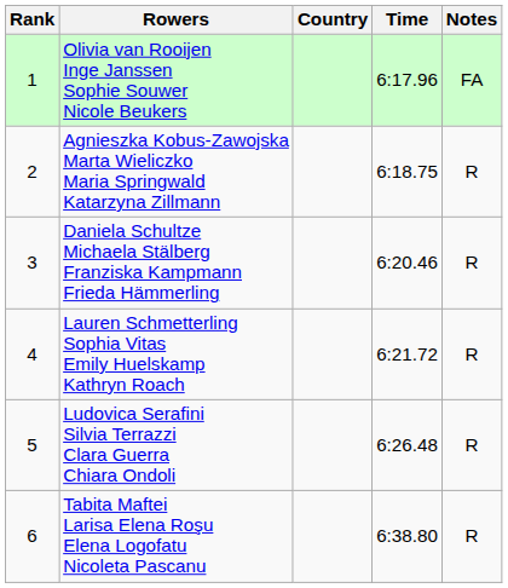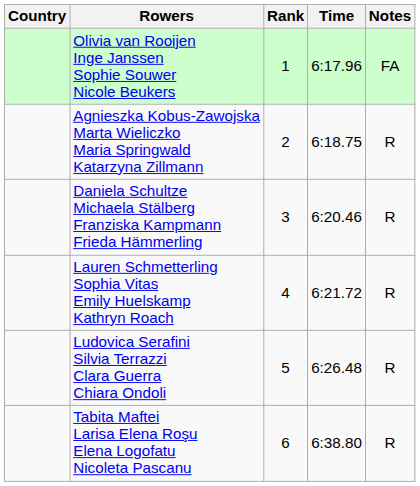 <table class="wikitable" style="text-align:center">
 <tr>
+<th>Country</th>
+<th>Rowers</th>
 <th>Rank</th>
-<th>Rowers</th>
-<th>Country</th>
 <th>Time</th>
 <th>Notes</th>
 </tr>
 <tr bgcolor=ccffcc>
+<td align="left"></td>
+<td align="left"><a href='#'>Olivia van Rooijen</a><br><a href='#'>Inge Janssen</a><br><a href='#'>Sophie Souwer</a><br><a href='#'>Nicole Beukers</a></td>
 <td>1</td>
-<td align="left"><a href='#'>Olivia van Rooijen</a><br><a href='#'>Inge Janssen</a><br><a href='#'>Sophie Souwer</a><br><a href='#'>Nicole Beukers</a></td>
-<td align="left"></td>
 <td>6:17.96</td>
 <td>FA</td>
 </tr>
 <tr>
+<td align="left"></td>
+<td align="left"><a href='#'>Agnieszka Kobus-Zawojska</a><br><a href='#'>Marta Wieliczko</a><br><a href='#'>Maria Springwald</a><br><a href='#'>Katarzyna Zillmann</a></td>
 <td>2</td>
-<td align="left"><a href='#'>Agnieszka Kobus-Zawojska</a><br><a href='#'>Marta Wieliczko</a><br><a href='#'>Maria Springwald</a><br><a href='#'>Katarzyna Zillmann</a></td>
-<td align="left"></td>
 <td>6:18.75</td>
 <td>R</td>
 </tr>
 <tr>
+<td align="left"></td>
+<td align="left"><a href='#'>Daniela Schultze</a><br><a href='#'>Michaela Stälberg</a><br><a href='#'>Franziska Kampmann</a><br><a href='#'>Frieda Hämmerling</a></td>
 <td>3</td>
-<td align="left"><a href='#'>Daniela Schultze</a><br><a href='#'>Michaela Stälberg</a><br><a href='#'>Franziska Kampmann</a><br><a href='#'>Frieda Hämmerling</a></td>
-<td align="left"></td>
 <td>6:20.46</td>
 <td>R</td>
 </tr>
 <tr>
+<td align="left"></td>
+<td align="left"><a href='#'>Lauren Schmetterling</a><br><a href='#'>Sophia Vitas</a><br><a href='#'>Emily Huelskamp</a><br><a href='#'>Kathryn Roach</a></td>
 <td>4</td>
-<td align="left"><a href='#'>Lauren Schmetterling</a><br><a href='#'>Sophia Vitas</a><br><a href='#'>Emily Huelskamp</a><br><a href='#'>Kathryn Roach</a></td>
-<td align="left"></td>
 <td>6:21.72</td>
 <td>R</td>
 </tr>
 <tr>
+<td align="left"></td>
+<td align="left"><a href='#'>Ludovica Serafini</a><br><a href='#'>Silvia Terrazzi</a><br><a href='#'>Clara Guerra</a><br><a href='#'>Chiara Ondoli</a></td>
 <td>5</td>
-<td align="left"><a href='#'>Ludovica Serafini</a><br><a href='#'>Silvia Terrazzi</a><br><a href='#'>Clara Guerra</a><br><a href='#'>Chiara Ondoli</a></td>
-<td align="left"></td>
 <td>6:26.48</td>
 <td>R</td>
 </tr>
 <tr>
+<td align="left"></td>
+<td align="left"><a href='#'>Tabita Maftei</a><br><a href='#'>Larisa Elena Roşu</a><br><a href='#'>Elena Logofatu</a><br><a href='#'>Nicoleta Pascanu</a></td>
 <td>6</td>
-<td align="left"><a href='#'>Tabita Maftei</a><br><a href='#'>Larisa Elena Roşu</a><br><a href='#'>Elena Logofatu</a><br><a href='#'>Nicoleta Pascanu</a></td>
-<td align="left"></td>
 <td>6:38.80</td>
 <td>R</td>
 </tr>
 </table>
